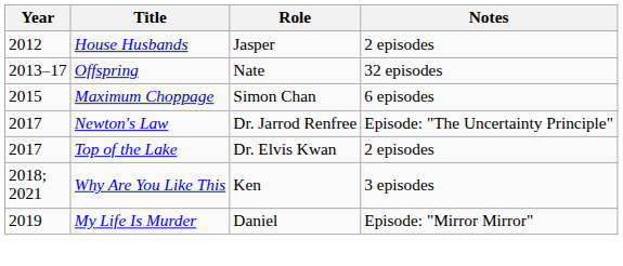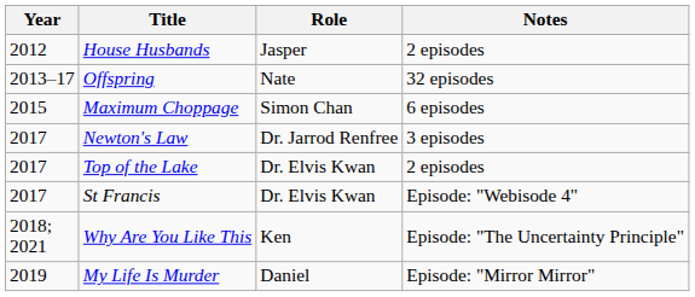 <table class="wikitable sortable">
 <tr>
 <th>Year</th>
 <th>Title</th>
 <th>Role</th>
 <th>Notes</th>
 </tr>
 <tr>
 <td>2012</td>
 <td><em><a href='#'>House Husbands</a></em></td>
 <td>Jasper</td>
 <td>2 episodes</td>
 </tr>
 <tr>
 <td>2013–17</td>
 <td><em><a href='#'>Offspring</a></em></td>
 <td>Nate</td>
 <td>32 episodes</td>
 </tr>
 <tr>
 <td>2015</td>
 <td><em><a href='#'>Maximum Choppage</a></em></td>
 <td>Simon Chan</td>
 <td>6 episodes</td>
 </tr>
 <tr>
 <td>2017</td>
 <td><em><a href='#'>Newton's Law</a></em></td>
 <td>Dr. Jarrod Renfree</td>
-<td>Episode: "The Uncertainty Principle"</td>
+<td>3 episodes</td>
 </tr>
 <tr>
 <td>2017</td>
 <td><em><a href='#'>Top of the Lake</a></em></td>
 <td>Dr. Elvis Kwan</td>
 <td>2 episodes</td>
 </tr>
 <tr>
+<td>2017</td>
+<td><em>St Francis</em></td>
+<td>Dr. Elvis Kwan</td>
+<td>Episode: "Webisode 4"</td>
+</tr>
+<tr>
 <td>2018;<br>2021</td>
 <td><em><a href='#'>Why Are You Like This</a></em></td>
 <td>Ken</td>
-<td>3 episodes</td>
+<td>Episode: "The Uncertainty Principle"</td>
 </tr>
 <tr>
 <td>2019</td>
 <td><em><a href='#'>My Life Is Murder</a></em></td>
 <td>Daniel</td>
 <td>Episode: "Mirror Mirror"</td>
 </tr>
 </table>
